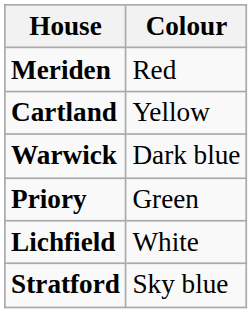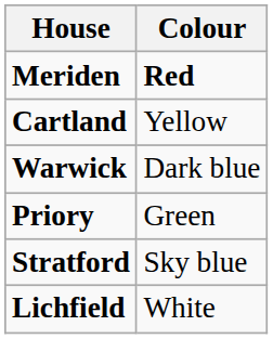 <table class="wikitable">
 <tr>
 <th>House</th>
 <th>Colour</th>
 </tr>
 <tr>
 <td><strong>Meriden</strong></td>
-<td>Red</td>
+<td><strong>Red</strong></td>
 </tr>
 <tr>
 <td><strong>Cartland</strong></td>
 <td>Yellow</td>
 </tr>
 <tr>
 <td><strong>Warwick</strong></td>
 <td>Dark blue</td>
 </tr>
 <tr>
 <td><strong>Priory</strong></td>
 <td>Green</td>
 </tr>
 <tr>
+<td><strong>Stratford</strong></td>
+<td>Sky blue</td>
+</tr>
+<tr>
 <td><strong>Lichfield</strong></td>
 <td>White</td>
 </tr>
-<tr>
-<td><strong>Stratford</strong></td>
-<td>Sky blue</td>
-</tr>
 </table>
